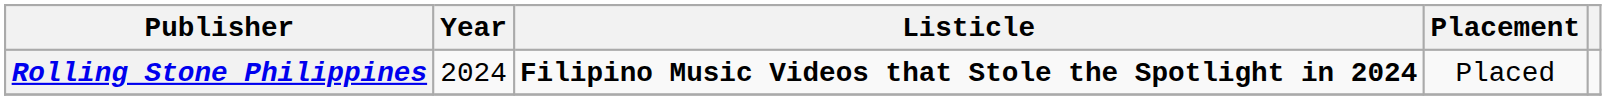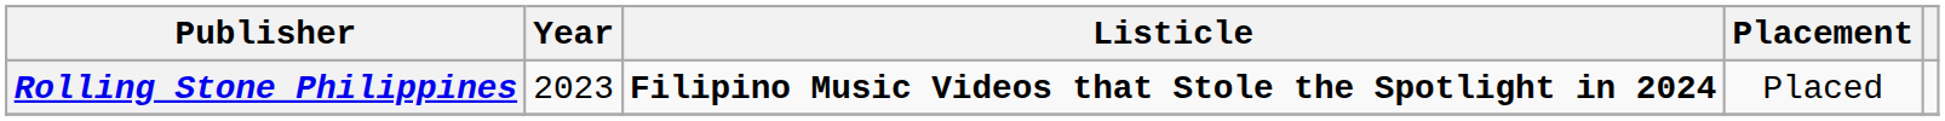 <table class="wikitable plainrowheaders sortable" style="text-align:center">
 <tr>
 <th scope="col">Publisher</th>
 <th scope="col">Year</th>
 <th scope="col">Listicle</th>
 <th scope="col">Placement</th>
 <th scope="col" class="unsortable"></th>
 </tr>
 <tr>
 <th scope="row"><em><a href='#'>Rolling Stone Philippines</a></em></th>
-<td>2024</td>
+<td>2023</td>
 <td><strong>Filipino Music Videos that Stole the Spotlight in 2024</strong></td>
 <td>Placed</td>
 <td></td>
 </tr>
 <tr>
 </tr>
 </table>
